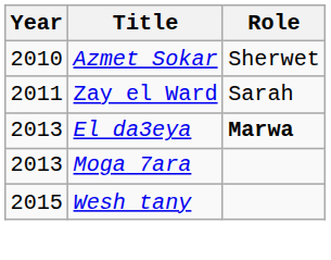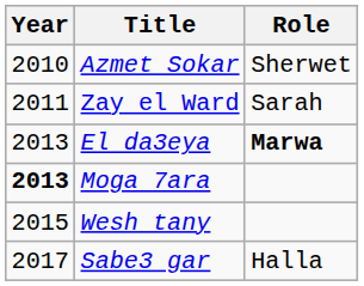 <table class="wikitable sortable">
 <tr>
 <th>Year</th>
 <th>Title</th>
 <th>Role</th>
 </tr>
 <tr>
 <td>2010</td>
 <td><em><a href='#'>Azmet Sokar</a></em></td>
 <td>Sherwet</td>
 </tr>
 <tr>
 <td>2011</td>
 <td><a href='#'>Zay el Ward</a></td>
 <td>Sarah</td>
 </tr>
 <tr>
 <td>2013</td>
 <td><em><a href='#'>El da3eya</a></em></td>
 <td><strong>Marwa</strong></td>
 </tr>
 <tr>
-<td>2013</td>
+<td><strong>2013</strong></td>
 <td><em><a href='#'>Moga 7ara</a></em></td>
 <td></td>
 </tr>
 <tr>
 <td>2015</td>
 <td><em><a href='#'>Wesh tany</a></em></td>
 <td></td>
 </tr>
+<tr>
+<td>2017</td>
+<td><em><a href='#'>Sabe3 gar</a></em></td>
+<td>Halla</td>
+</tr>
 </table>
